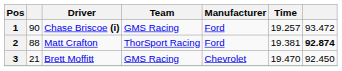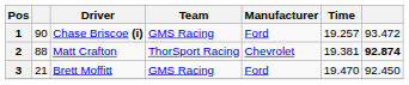 <table class="wikitable" style="font-size:95%">
 <tr>
 <th>Pos</th>
 <th></th>
 <th>Driver</th>
 <th>Team</th>
 <th>Manufacturer</th>
 <th>Time</th>
 <th></th>
 </tr>
 <tr>
 <th>1</th>
 <td>90</td>
 <td><a href='#'>Chase Briscoe</a> <strong>(i)</strong></td>
 <td><a href='#'>GMS Racing</a></td>
 <td><a href='#'>Ford</a></td>
 <td>19.257</td>
 <td>93.472</td>
 </tr>
 <tr>
 <th>2</th>
 <td>88</td>
 <td><a href='#'>Matt Crafton</a></td>
 <td><a href='#'>ThorSport Racing</a></td>
-<td><a href='#'>Ford</a></td>
+<td><a href='#'>Chevrolet</a></td>
 <td>19.381</td>
 <td><strong>92.874</strong></td>
 </tr>
 <tr>
 <th>3</th>
 <td>21</td>
 <td><a href='#'>Brett Moffitt</a></td>
 <td><a href='#'>GMS Racing</a></td>
-<td><a href='#'>Chevrolet</a></td>
+<td><a href='#'>Ford</a></td>
 <td>19.470</td>
 <td>92.450</td>
 </tr>
 <tr>
 </tr>
 </table>
